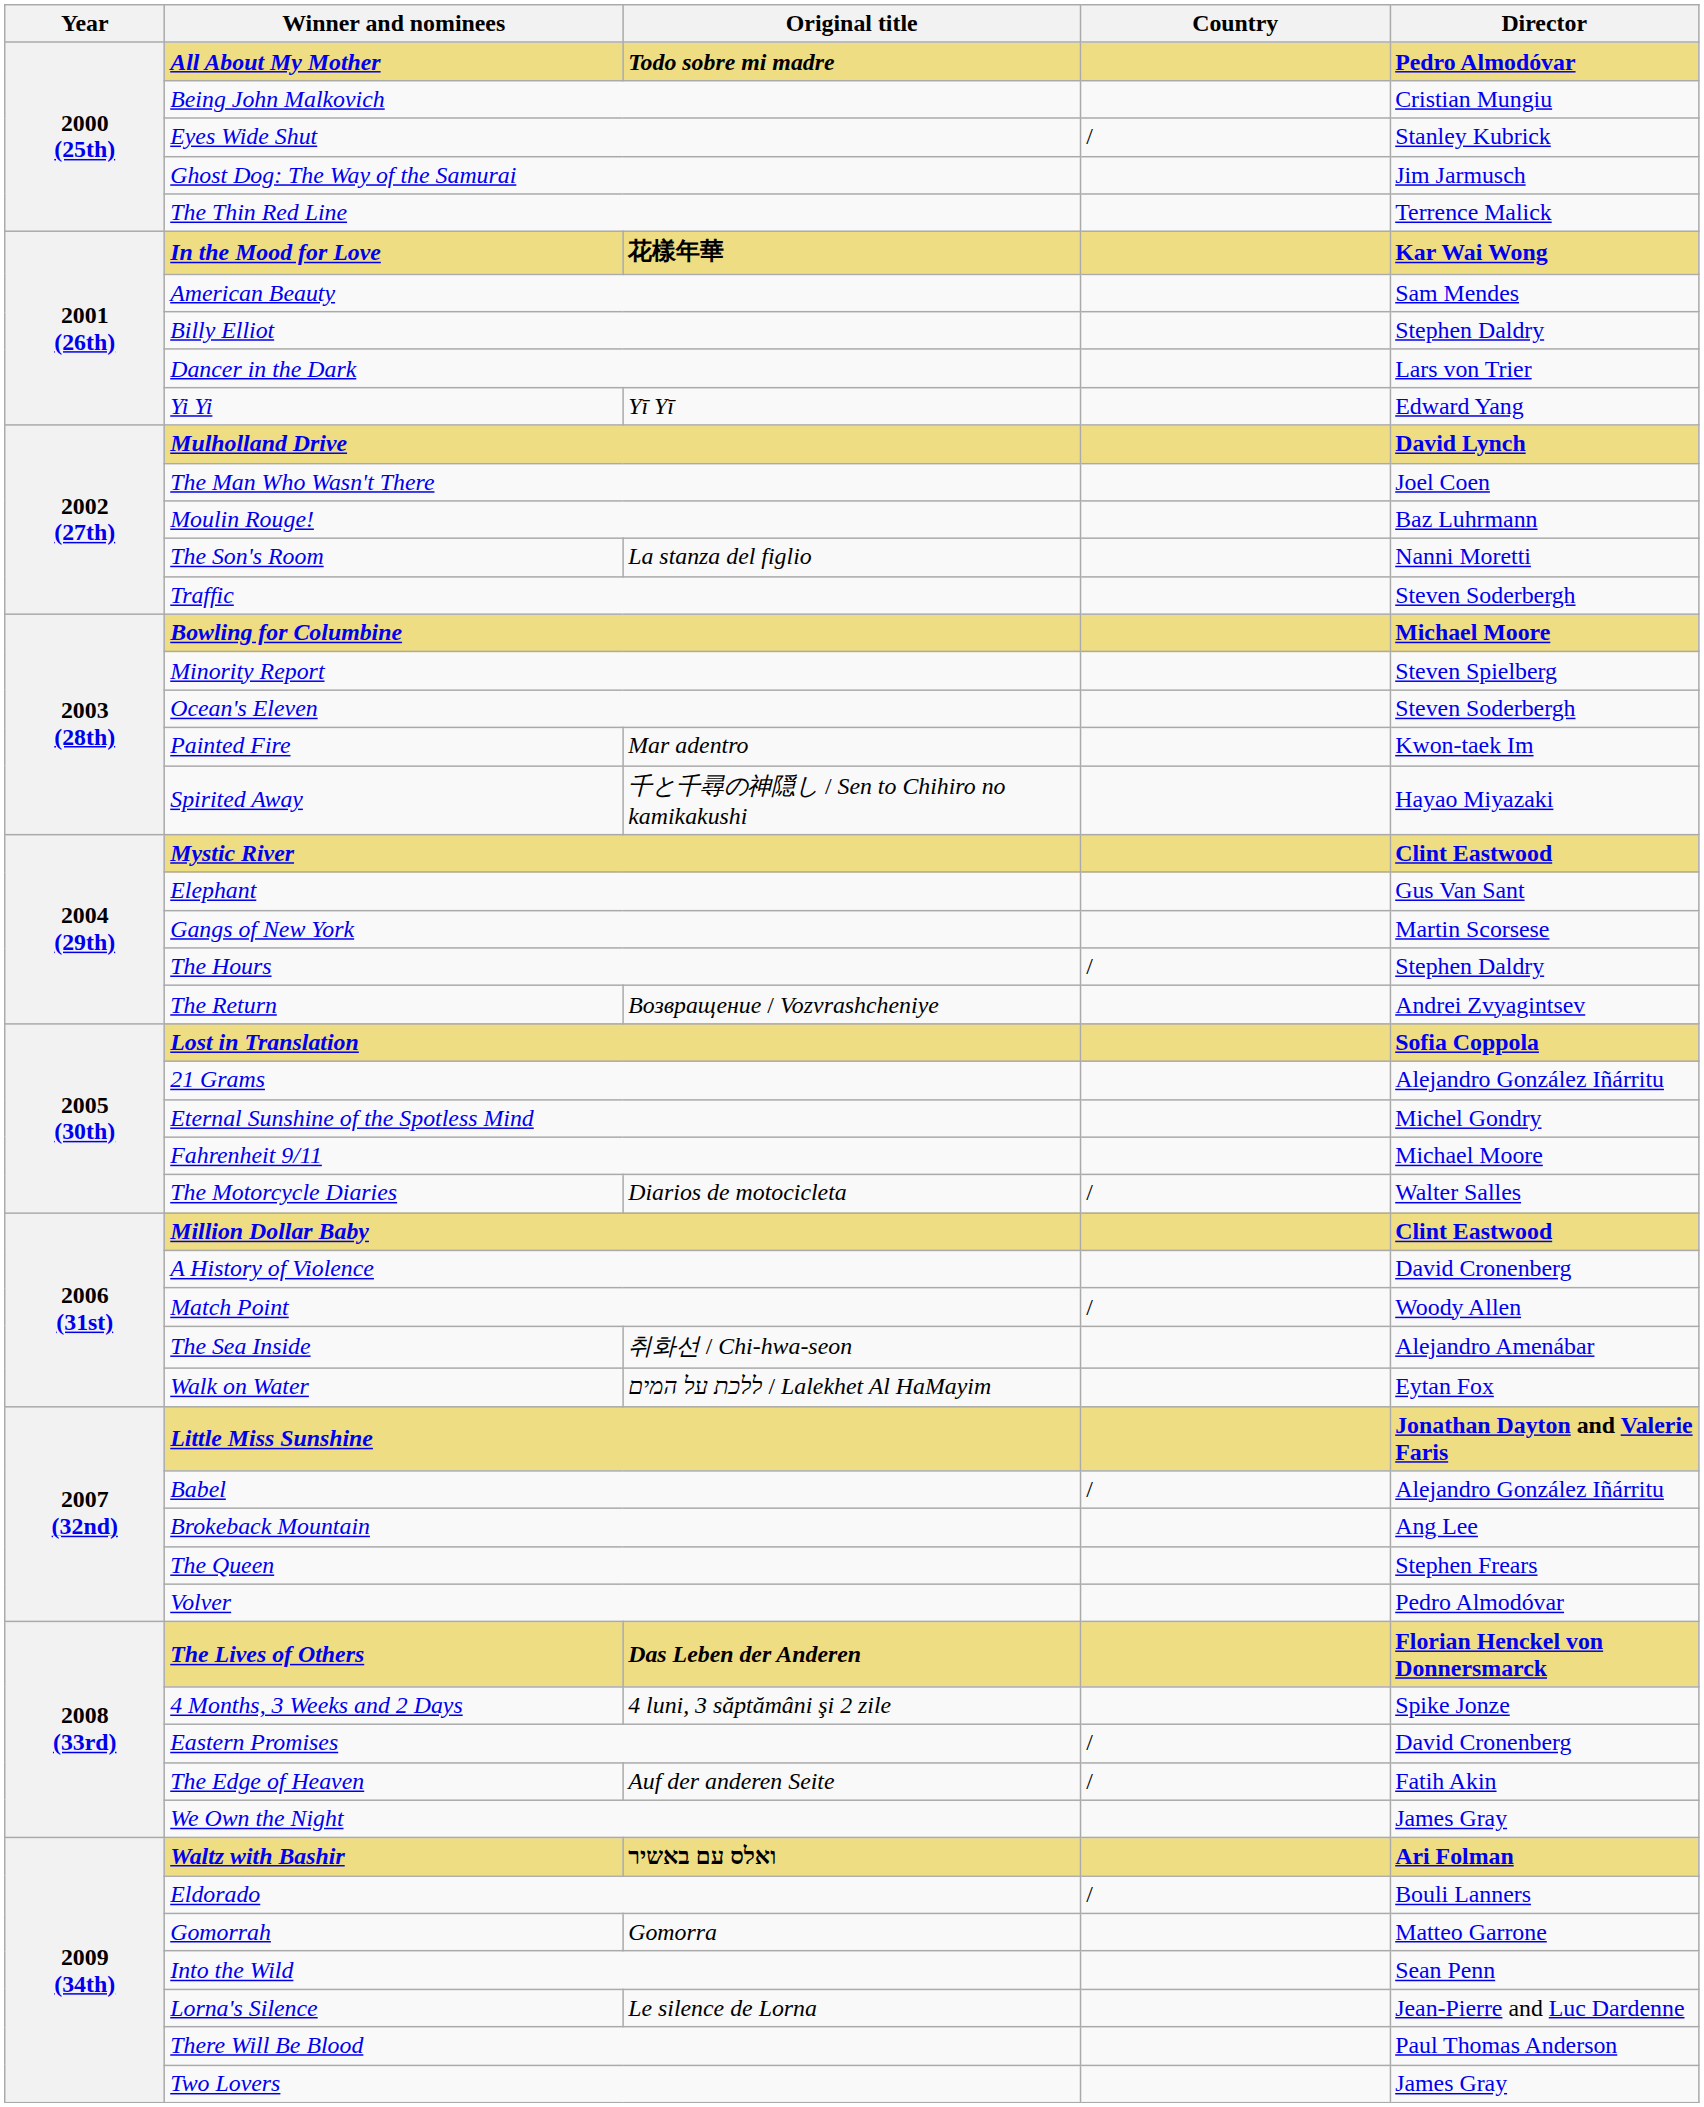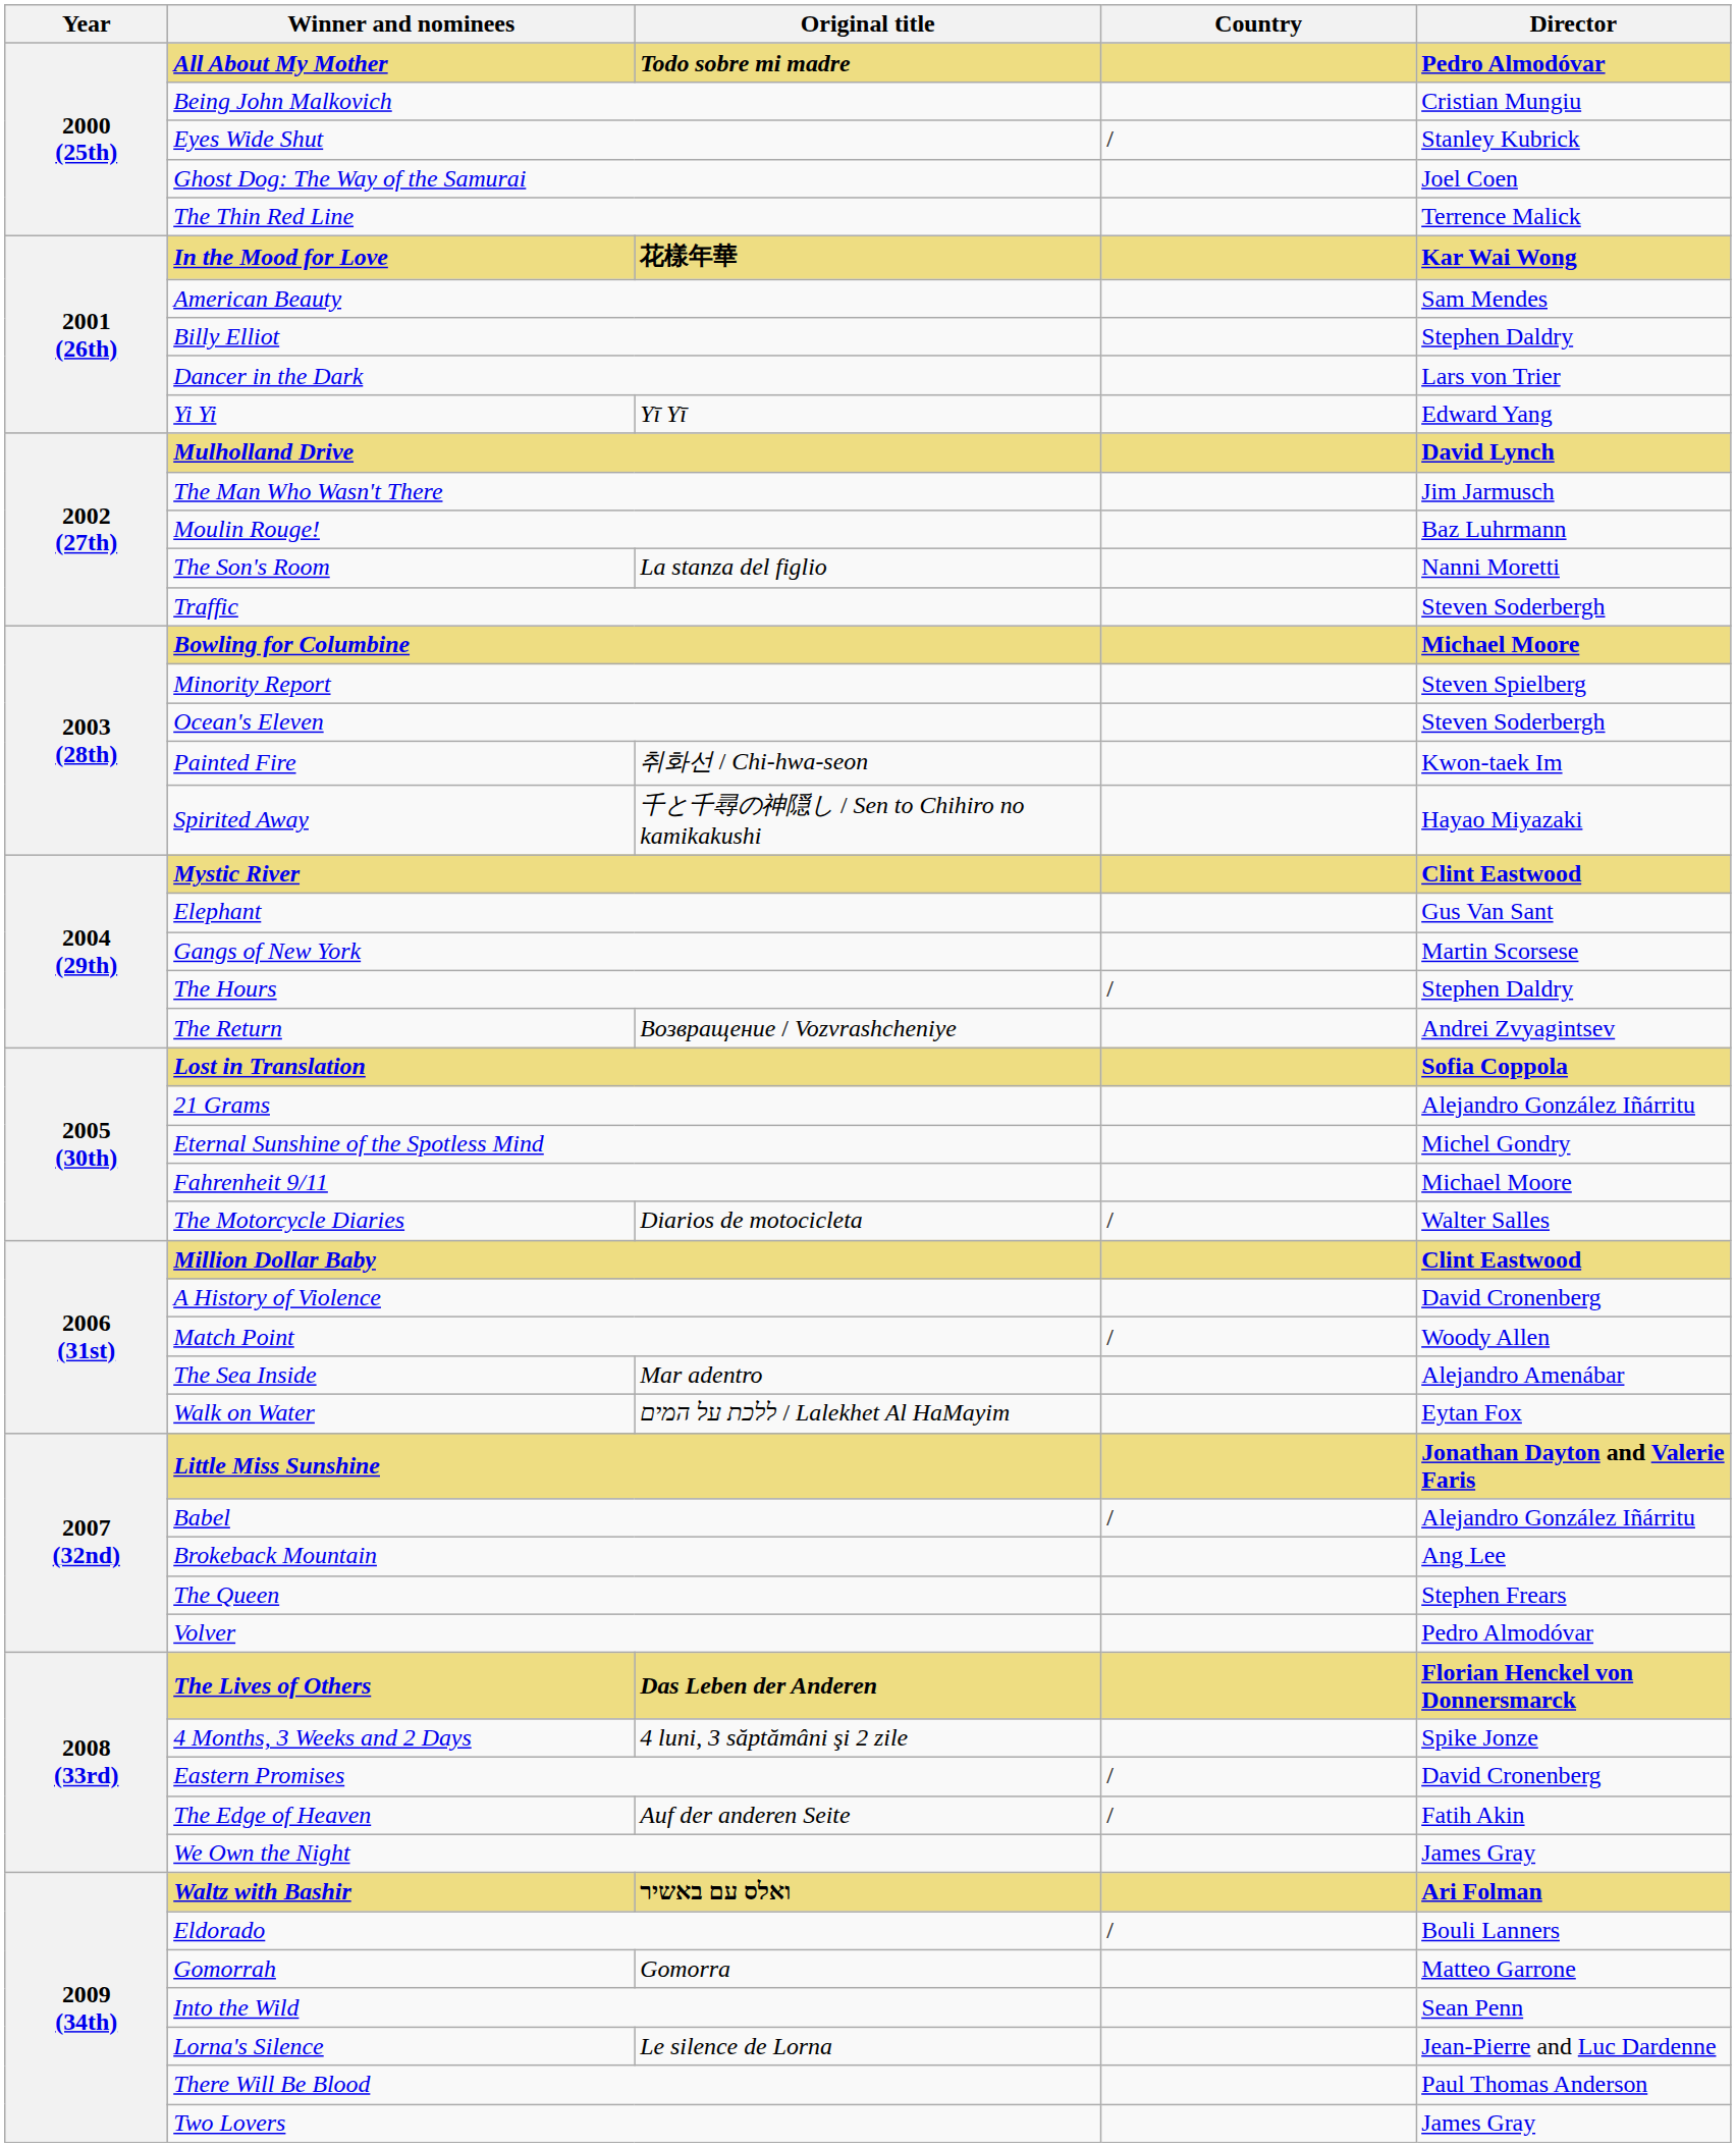 <table class="wikitable">
 <tr>
 <th width="100">Year</th>
 <th width="300">Winner and nominees</th>
 <th width="300">Original title</th>
 <th width="200">Country</th>
 <th width="200">Director</th>
 </tr>
 <tr>
 <th rowspan="5" style="text-align:center;">2000<br><a href='#'>(25th)</a></th>
 <td style="background:#eedd82;"><strong><em><a href='#'>All About My Mother</a></em></strong></td>
 <td style="background:#eedd82;"><strong><em>Todo sobre mi madre</em></strong></td>
 <td style="background:#eedd82;"><strong></strong></td>
 <td style="background:#eedd82;"><strong><a href='#'>Pedro Almodóvar</a></strong></td>
 </tr>
 <tr>
 <td colspan="2"><em><a href='#'>Being John Malkovich</a></em></td>
 <td></td>
 <td><a href='#'>Cristian Mungiu</a></td>
 </tr>
 <tr>
 <td colspan="2"><em><a href='#'>Eyes Wide Shut</a></em></td>
 <td>/<br></td>
 <td><a href='#'>Stanley Kubrick</a></td>
 </tr>
 <tr>
 <td colspan="2"><em><a href='#'>Ghost Dog: The Way of the Samurai</a></em></td>
 <td></td>
-<td><a href='#'>Jim Jarmusch</a></td>
+<td><a href='#'>Joel Coen</a></td>
 </tr>
 <tr>
 <td colspan="2"><em><a href='#'>The Thin Red Line</a></em></td>
 <td></td>
 <td><a href='#'>Terrence Malick</a></td>
 </tr>
 <tr>
 <th rowspan="5" style="text-align:center;">2001<br><a href='#'>(26th)</a></th>
 <td style="background:#eedd82;"><strong><em><a href='#'>In the Mood for Love</a></em></strong></td>
 <td style="background:#eedd82;"><strong>花樣年華</strong></td>
 <td style="background:#eedd82;"><strong></strong></td>
 <td style="background:#eedd82;"><strong><a href='#'>Kar Wai Wong</a></strong></td>
 </tr>
 <tr>
 <td colspan="2"><em><a href='#'>American Beauty</a></em></td>
 <td></td>
 <td><a href='#'>Sam Mendes</a></td>
 </tr>
 <tr>
 <td colspan="2"><em><a href='#'>Billy Elliot</a></em></td>
 <td></td>
 <td><a href='#'>Stephen Daldry</a></td>
 </tr>
 <tr>
 <td colspan="2"><em><a href='#'>Dancer in the Dark</a></em></td>
 <td></td>
 <td><a href='#'>Lars von Trier</a></td>
 </tr>
 <tr>
 <td><em><a href='#'>Yi Yi</a></em></td>
 <td><em>Yī Yī</em></td>
 <td></td>
 <td><a href='#'>Edward Yang</a></td>
 </tr>
 <tr>
 <th rowspan="5" style="text-align:center;">2002<br><a href='#'>(27th)</a></th>
 <td colspan="2" style="background:#eedd82;"><em><a href='#'><strong>Mulholland Drive</strong></a></em></td>
 <td style="background:#eedd82;"><strong></strong></td>
 <td style="background:#eedd82;"><strong><a href='#'>David Lynch</a></strong></td>
 </tr>
 <tr>
 <td colspan="2"><em><a href='#'>The Man Who Wasn't There</a></em></td>
 <td></td>
-<td><a href='#'>Joel Coen</a></td>
+<td><a href='#'>Jim Jarmusch</a></td>
 </tr>
 <tr>
 <td colspan="2"><em><a href='#'>Moulin Rouge!</a></em></td>
 <td></td>
 <td><a href='#'>Baz Luhrmann</a></td>
 </tr>
 <tr>
 <td><em><a href='#'>The Son's Room</a></em></td>
 <td><em>La stanza del figlio</em></td>
 <td></td>
 <td><a href='#'>Nanni Moretti</a></td>
 </tr>
 <tr>
 <td colspan="2"><em><a href='#'>Traffic</a></em></td>
 <td></td>
 <td><a href='#'>Steven Soderbergh</a></td>
 </tr>
 <tr>
 <th rowspan="5" style="text-align:center;">2003<br><a href='#'>(28th)</a></th>
 <td colspan="2" style="background:#eedd82;"><strong><em><a href='#'>Bowling for Columbine</a></em></strong></td>
 <td style="background:#eedd82;"><strong></strong></td>
 <td style="background:#eedd82;"><strong><a href='#'>Michael Moore</a></strong></td>
 </tr>
 <tr>
 <td colspan="2"><em><a href='#'>Minority Report</a></em></td>
 <td></td>
 <td><a href='#'>Steven Spielberg</a></td>
 </tr>
 <tr>
 <td colspan="2"><em><a href='#'>Ocean's Eleven</a></em></td>
 <td></td>
 <td><a href='#'>Steven Soderbergh</a></td>
 </tr>
 <tr>
 <td><em><a href='#'>Painted Fire</a></em></td>
-<td><em>Mar adentro</em></td>
+<td><em>취화선</em> / <em>Chi-hwa-seon</em></td>
 <td></td>
 <td><a href='#'>Kwon-taek Im</a></td>
 </tr>
 <tr>
 <td><em><a href='#'>Spirited Away</a></em></td>
 <td><em>千と千尋の神隠し</em> / <em>Sen to Chihiro no kamikakushi</em></td>
 <td></td>
 <td><a href='#'>Hayao Miyazaki</a></td>
 </tr>
 <tr>
 <th rowspan="5" style="text-align:center;">2004<br><a href='#'>(29th)</a></th>
 <td colspan="2" style="background:#eedd82;"><em><a href='#'><strong>Mystic River</strong></a></em></td>
 <td style="background:#eedd82;"><strong></strong></td>
 <td style="background:#eedd82;"><strong><a href='#'>Clint Eastwood</a></strong></td>
 </tr>
 <tr>
 <td colspan="2"><em><a href='#'>Elephant</a></em></td>
 <td></td>
 <td><a href='#'>Gus Van Sant</a></td>
 </tr>
 <tr>
 <td colspan="2"><em><a href='#'>Gangs of New York</a></em></td>
 <td></td>
 <td><a href='#'>Martin Scorsese</a></td>
 </tr>
 <tr>
 <td colspan="2"><em><a href='#'>The Hours</a></em></td>
 <td>/<br></td>
 <td><a href='#'>Stephen Daldry</a></td>
 </tr>
 <tr>
 <td><em><a href='#'>The Return</a></em></td>
 <td><em>Возвращение</em> / <em>Vozvrashcheniye</em></td>
 <td></td>
 <td><a href='#'>Andrei Zvyagintsev</a></td>
 </tr>
 <tr>
 <th rowspan="5" style="text-align:center;">2005<br><a href='#'>(30th)</a></th>
 <td colspan="2" style="background:#eedd82"><em><a href='#'><strong>Lost in Translation</strong></a></em></td>
 <td style="background:#eedd82;"><strong></strong></td>
 <td style="background:#eedd82;"><strong><a href='#'>Sofia Coppola</a></strong></td>
 </tr>
 <tr>
 <td colspan="2"><em><a href='#'>21 Grams</a></em></td>
 <td></td>
 <td><a href='#'>Alejandro González Iñárritu</a></td>
 </tr>
 <tr>
 <td colspan="2"><em><a href='#'>Eternal Sunshine of the Spotless Mind</a></em></td>
 <td></td>
 <td><a href='#'>Michel Gondry</a></td>
 </tr>
 <tr>
 <td colspan="2"><em><a href='#'>Fahrenheit 9/11</a></em></td>
 <td></td>
 <td><a href='#'>Michael Moore</a></td>
 </tr>
 <tr>
 <td><em><a href='#'>The Motorcycle Diaries</a></em></td>
 <td><em>Diarios de motocicleta</em></td>
 <td>/<br></td>
 <td><a href='#'>Walter Salles</a></td>
 </tr>
 <tr>
 <th rowspan="5" style="text-align:center;">2006<br><a href='#'>(31st)</a></th>
 <td colspan="2" style="background:#eedd82;"><strong><em><a href='#'>Million Dollar Baby</a></em></strong></td>
 <td style="background:#eedd82;"><strong></strong></td>
 <td style="background:#eedd82;"><strong><a href='#'>Clint Eastwood</a></strong></td>
 </tr>
 <tr>
 <td colspan="2"><em><a href='#'>A History of Violence</a></em></td>
 <td></td>
 <td><a href='#'>David Cronenberg</a></td>
 </tr>
 <tr>
 <td colspan="2"><em><a href='#'>Match Point</a></em></td>
 <td>/<br></td>
 <td><a href='#'>Woody Allen</a></td>
 </tr>
 <tr>
 <td><em><a href='#'>The Sea Inside</a></em></td>
-<td><em>취화선</em> / <em>Chi-hwa-seon</em></td>
+<td><em>Mar adentro</em></td>
 <td></td>
 <td><a href='#'>Alejandro Amenábar</a></td>
 </tr>
 <tr>
 <td><em><a href='#'>Walk on Water</a></em></td>
 <td><em>ללכת על המים</em> / <em>Lalekhet Al HaMayim</em></td>
 <td></td>
 <td><a href='#'>Eytan Fox</a></td>
 </tr>
 <tr>
 <th rowspan="5" style="text-align:center;">2007<br><a href='#'>(32nd)</a></th>
 <td colspan="2" style="background:#eedd82;"><strong><em><a href='#'>Little Miss Sunshine</a></em></strong></td>
 <td style="background:#eedd82;"><strong></strong></td>
 <td style="background:#eedd82;"><strong><a href='#'>Jonathan Dayton</a> and <a href='#'>Valerie Faris</a></strong></td>
 </tr>
 <tr>
 <td colspan="2"><em><a href='#'>Babel</a></em></td>
 <td>/<br></td>
 <td><a href='#'>Alejandro González Iñárritu</a></td>
 </tr>
 <tr>
 <td colspan="2"><em><a href='#'>Brokeback Mountain</a></em></td>
 <td></td>
 <td><a href='#'>Ang Lee</a></td>
 </tr>
 <tr>
 <td colspan="2"><em><a href='#'>The Queen</a></em></td>
 <td></td>
 <td><a href='#'>Stephen Frears</a></td>
 </tr>
 <tr>
 <td colspan="2"><em><a href='#'>Volver</a></em></td>
 <td></td>
 <td><a href='#'>Pedro Almodóvar</a></td>
 </tr>
 <tr>
 <th rowspan="5" style="text-align:center;">2008<br><a href='#'>(33rd)</a></th>
 <td style="background:#eedd82;"><strong><em><a href='#'>The Lives of Others</a></em></strong></td>
 <td style="background:#eedd82;"><strong><em>Das Leben der Anderen</em></strong></td>
 <td style="background:#eedd82;"><strong></strong></td>
 <td style="background:#eedd82;"><strong><a href='#'>Florian Henckel von Donnersmarck</a></strong></td>
 </tr>
 <tr>
 <td><em><a href='#'>4 Months, 3 Weeks and 2 Days</a></em></td>
 <td><em>4 luni, 3 săptămâni şi 2 zile</em></td>
 <td></td>
 <td><a href='#'>Spike Jonze</a></td>
 </tr>
 <tr>
 <td colspan="2"><em><a href='#'>Eastern Promises</a></em></td>
 <td>/<br></td>
 <td><a href='#'>David Cronenberg</a></td>
 </tr>
 <tr>
 <td><em><a href='#'>The Edge of Heaven</a></em></td>
 <td><em>Auf der anderen Seite</em></td>
 <td>/<br></td>
 <td><a href='#'>Fatih Akin</a></td>
 </tr>
 <tr>
 <td colspan="2"><em><a href='#'>We Own the Night</a></em></td>
 <td></td>
 <td><a href='#'>James Gray</a></td>
 </tr>
 <tr>
 <th rowspan="7" style="text-align:center;">2009<br><a href='#'>(34th)</a></th>
 <td style="background:#eedd82;"><strong><em><a href='#'>Waltz with Bashir</a></em></strong></td>
 <td style="background:#eedd82;"><strong>ואלס עם באשיר</strong></td>
 <td style="background:#eedd82;"><strong></strong></td>
 <td style="background:#eedd82;"><strong><a href='#'>Ari Folman</a></strong></td>
 </tr>
 <tr>
 <td colspan="2"><em><a href='#'>Eldorado</a></em></td>
 <td>/<br></td>
 <td><a href='#'>Bouli Lanners</a></td>
 </tr>
 <tr>
 <td><em><a href='#'>Gomorrah</a></em></td>
 <td><em>Gomorra</em></td>
 <td></td>
 <td><a href='#'>Matteo Garrone</a></td>
 </tr>
 <tr>
 <td colspan="2"><em><a href='#'>Into the Wild</a></em></td>
 <td></td>
 <td><a href='#'>Sean Penn</a></td>
 </tr>
 <tr>
 <td><em><a href='#'>Lorna's Silence</a></em></td>
 <td><em>Le silence de Lorna</em></td>
 <td></td>
 <td><a href='#'>Jean-Pierre</a> and <a href='#'>Luc Dardenne</a></td>
 </tr>
 <tr>
 <td colspan="2"><em><a href='#'>There Will Be Blood</a></em></td>
 <td></td>
 <td><a href='#'>Paul Thomas Anderson</a></td>
 </tr>
 <tr>
 <td colspan="2"><em><a href='#'>Two Lovers</a></em></td>
 <td></td>
 <td><a href='#'>James Gray</a></td>
 </tr>
 </table>
